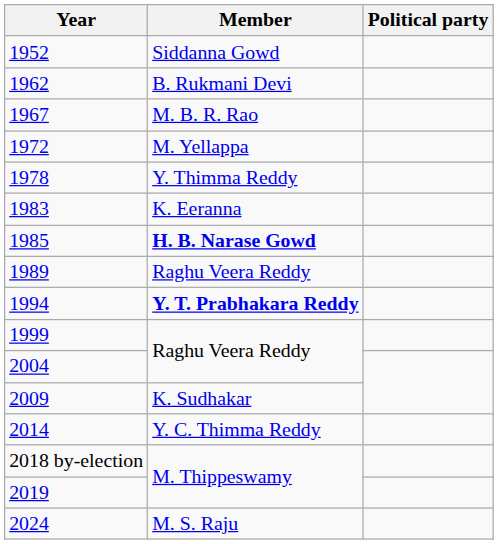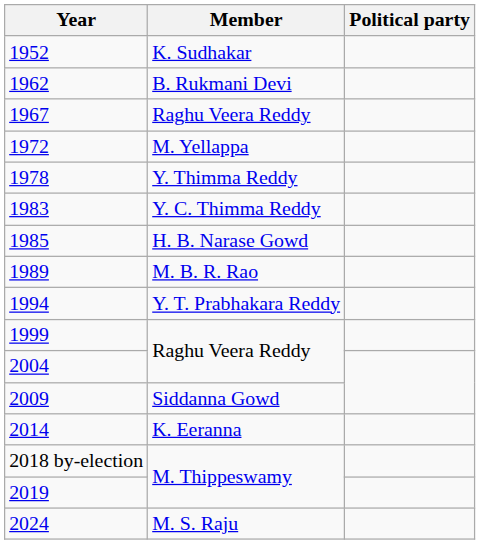 <table class="wikitable sortable">
 <tr>
 <th>Year</th>
 <th>Member</th>
 <th colspan="2">Political party</th>
 </tr>
 <tr>
 <td><a href='#'>1952</a></td>
-<td><a href='#'>Siddanna Gowd</a></td>
+<td><a href='#'>K. Sudhakar</a></td>
 <td></td>
 </tr>
 <tr>
 <td><a href='#'>1962</a></td>
 <td><a href='#'>B. Rukmani Devi</a></td>
 <td></td>
 </tr>
 <tr>
 <td><a href='#'>1967</a></td>
-<td><a href='#'>M. B. R. Rao</a></td>
+<td><a href='#'>Raghu Veera Reddy</a></td>
 <td></td>
 </tr>
 <tr>
 <td><a href='#'>1972</a></td>
 <td><a href='#'>M. Yellappa</a></td>
 <td></td>
 </tr>
 <tr>
 <td><a href='#'>1978</a></td>
 <td><a href='#'>Y. Thimma Reddy</a></td>
 <td></td>
 </tr>
 <tr>
 <td><a href='#'>1983</a></td>
-<td><a href='#'>K. Eeranna</a></td>
+<td><a href='#'>Y. C. Thimma Reddy</a></td>
 <td></td>
 </tr>
 <tr>
 <td><a href='#'>1985</a></td>
-<td><strong><a href='#'>H. B. Narase Gowd</a></strong></td>
+<td><a href='#'>H. B. Narase Gowd</a></td>
 <td></td>
 </tr>
 <tr>
 <td><a href='#'>1989</a></td>
-<td><a href='#'>Raghu Veera Reddy</a></td>
+<td><a href='#'>M. B. R. Rao</a></td>
 <td></td>
 </tr>
 <tr>
 <td><a href='#'>1994</a></td>
-<td><strong><a href='#'>Y. T. Prabhakara Reddy</a></strong></td>
+<td><a href='#'>Y. T. Prabhakara Reddy</a></td>
 <td></td>
 </tr>
 <tr>
 <td><a href='#'>1999</a></td>
 <td rowspan=2>Raghu Veera Reddy</td>
 <td></td>
 </tr>
 <tr>
 <td><a href='#'>2004</a></td>
 </tr>
 <tr>
 <td><a href='#'>2009</a></td>
-<td><a href='#'>K. Sudhakar</a></td>
+<td><a href='#'>Siddanna Gowd</a></td>
 </tr>
 <tr>
 <td><a href='#'>2014</a></td>
-<td><a href='#'>Y. C. Thimma Reddy</a></td>
+<td><a href='#'>K. Eeranna</a></td>
 <td></td>
 </tr>
 <tr>
 <td>2018 by-election</td>
 <td rowspan=2><a href='#'>M. Thippeswamy</a></td>
 <td></td>
 </tr>
 <tr>
 <td><a href='#'>2019</a></td>
 </tr>
 <tr>
 <td><a href='#'>2024</a></td>
 <td><a href='#'>M. S. Raju</a></td>
 <td></td>
 </tr>
 </table>
